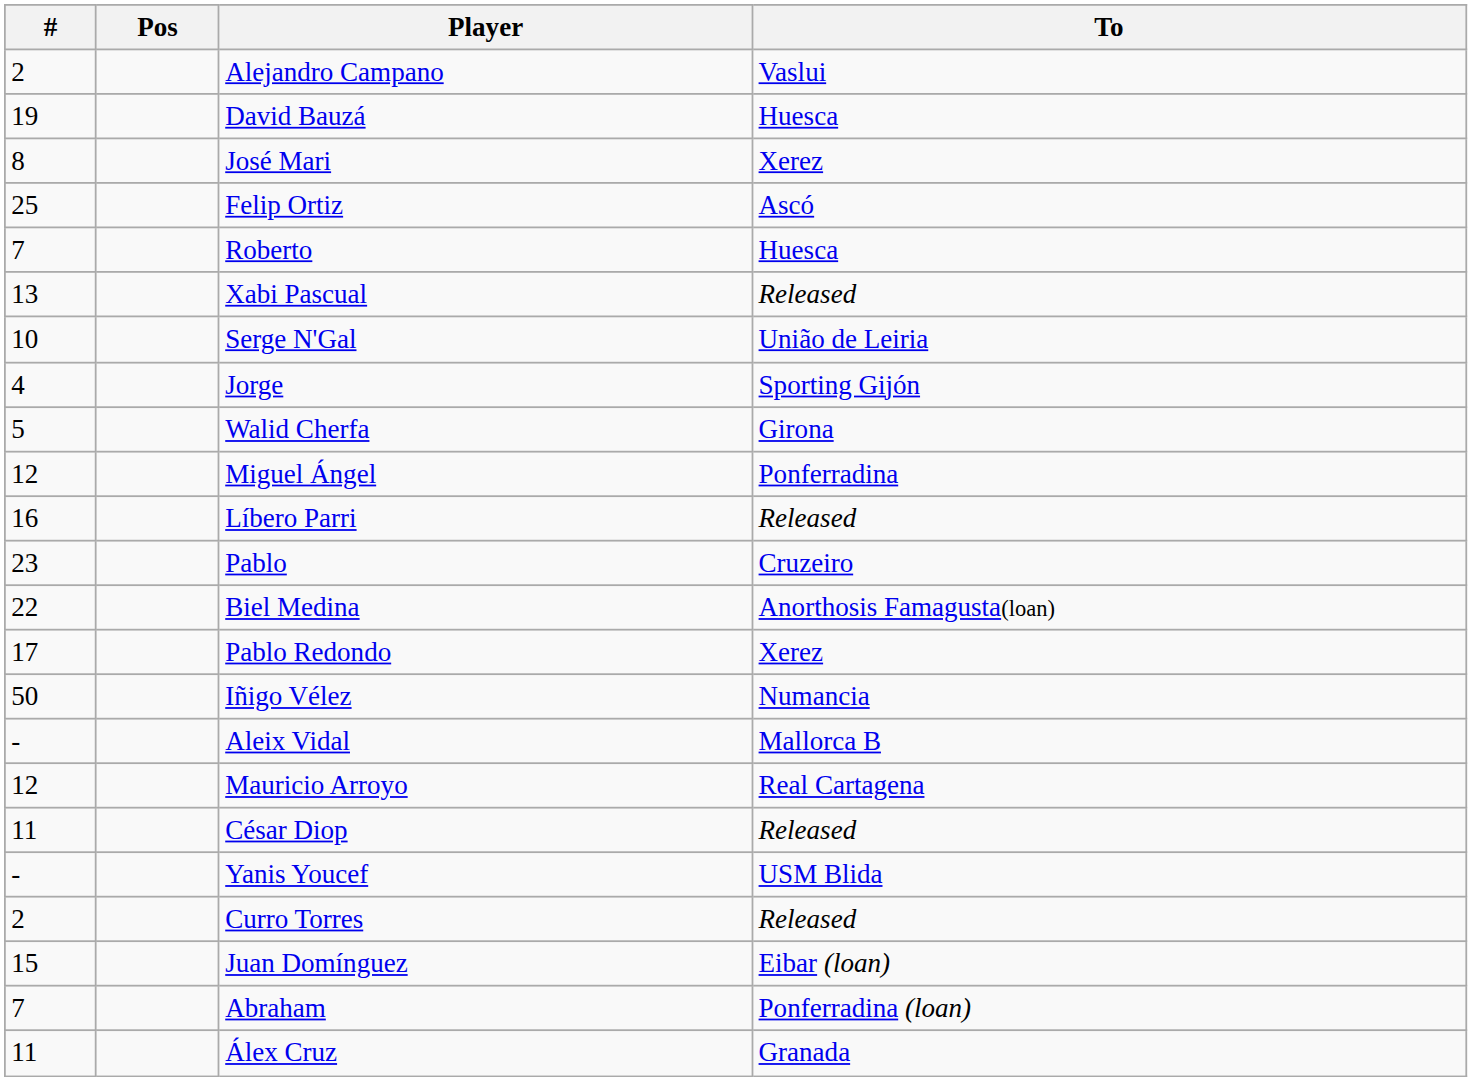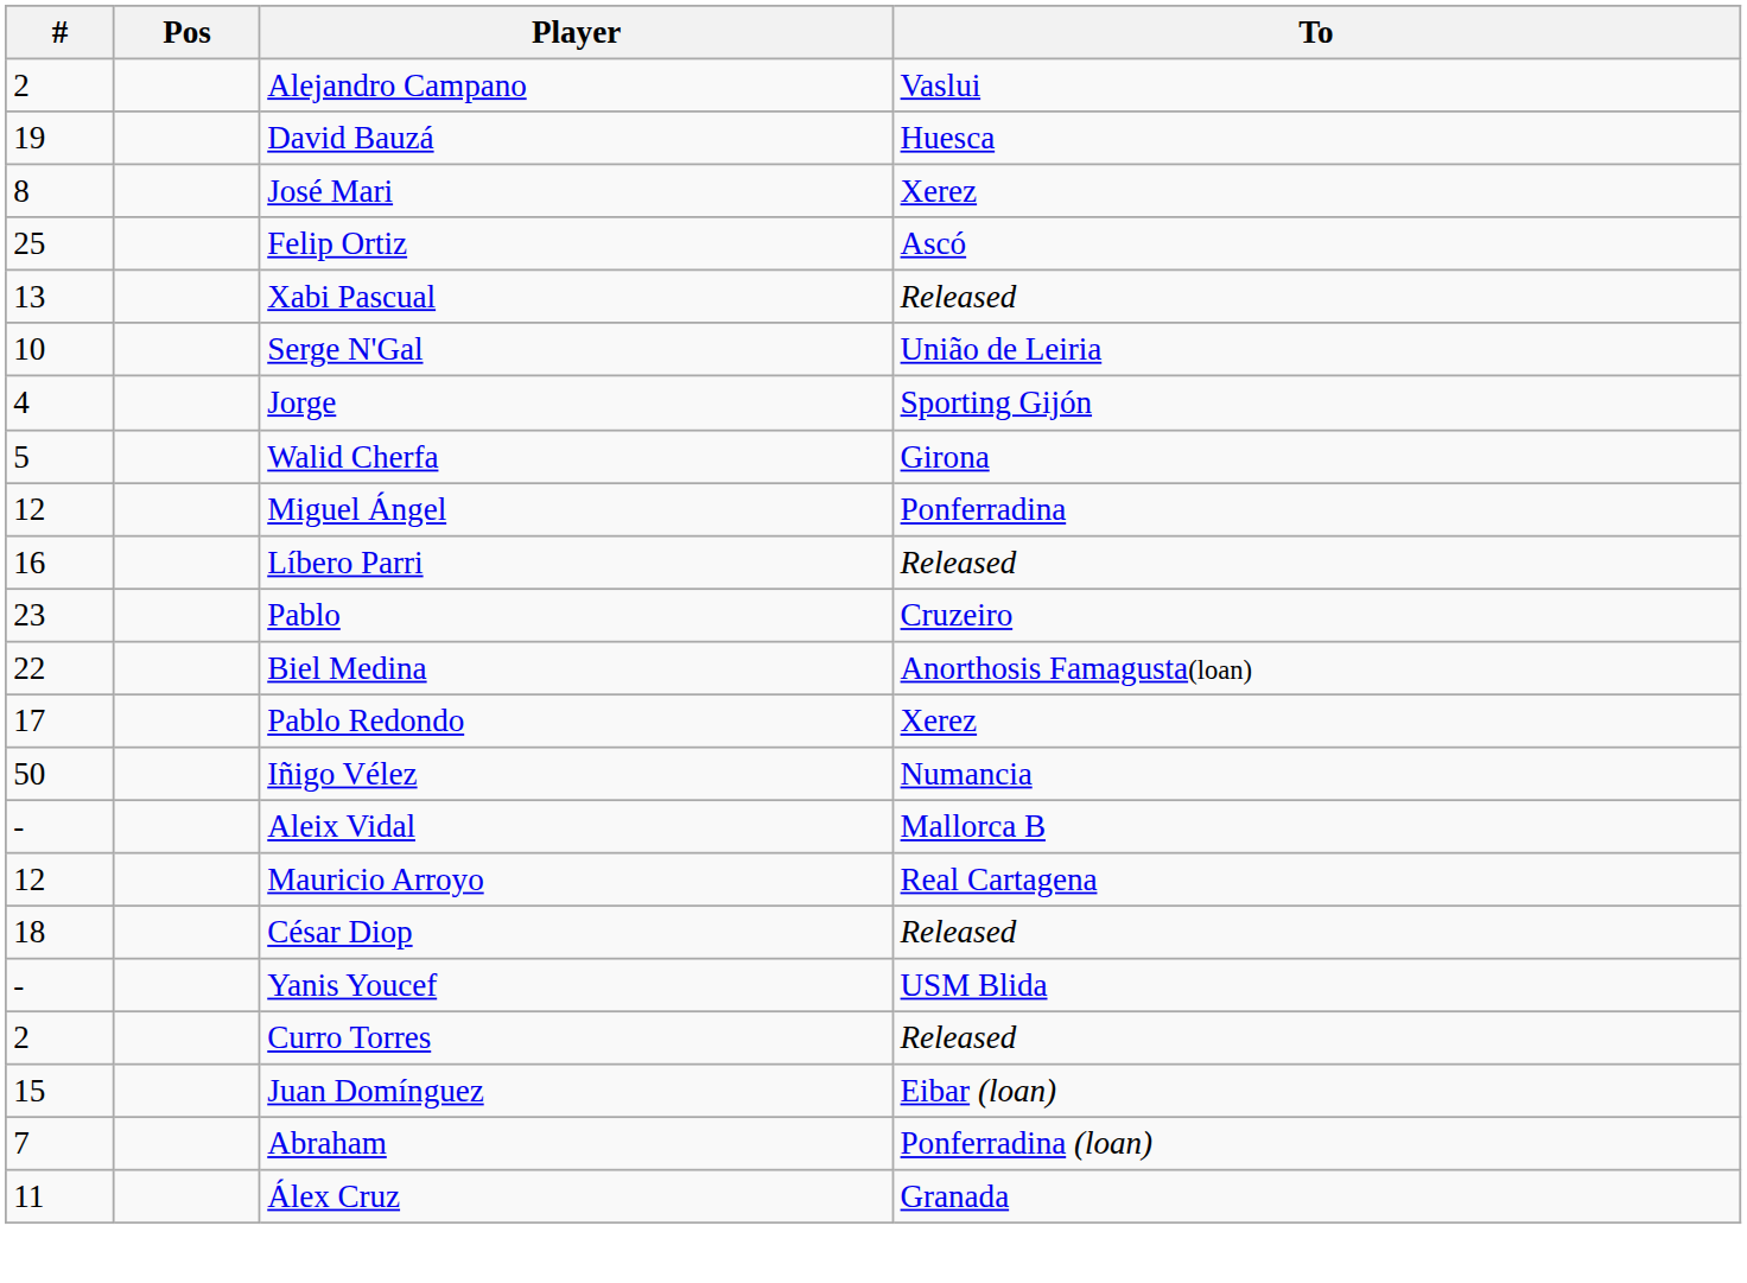 <table class="wikitable" style="width:65%; text-align:center; font-size:95%; text-align:left;">
 <tr>
 <th>#</th>
 <th>Pos</th>
 <th>Player</th>
 <th>To</th>
 </tr>
 <tr>
 <td>2</td>
 <td></td>
 <td> <a href='#'>Alejandro Campano</a></td>
 <td> <a href='#'>Vaslui</a></td>
 </tr>
 <tr>
 <td>19</td>
 <td></td>
 <td> <a href='#'>David Bauzá</a></td>
 <td> <a href='#'>Huesca</a></td>
 </tr>
 <tr>
 <td>8</td>
 <td></td>
 <td> <a href='#'>José Mari</a></td>
 <td> <a href='#'>Xerez</a></td>
 </tr>
 <tr>
 <td>25</td>
 <td></td>
 <td> <a href='#'>Felip Ortiz</a></td>
 <td> <a href='#'>Ascó</a></td>
-</tr>
-<tr>
-<td>7</td>
-<td></td>
-<td> <a href='#'>Roberto</a></td>
-<td> <a href='#'>Huesca</a></td>
 </tr>
 <tr>
 <td>13</td>
 <td></td>
 <td> <a href='#'>Xabi Pascual</a></td>
 <td> <em>Released</em></td>
 </tr>
 <tr>
 <td>10</td>
 <td></td>
 <td> <a href='#'>Serge N'Gal</a></td>
 <td> <a href='#'>União de Leiria</a></td>
 </tr>
 <tr>
 <td>4</td>
 <td></td>
 <td> <a href='#'>Jorge</a></td>
 <td> <a href='#'>Sporting Gijón</a></td>
 </tr>
 <tr>
 <td>5</td>
 <td></td>
 <td> <a href='#'>Walid Cherfa</a></td>
 <td> <a href='#'>Girona</a></td>
 </tr>
 <tr>
 <td>12</td>
 <td></td>
 <td> <a href='#'>Miguel Ángel</a></td>
 <td> <a href='#'>Ponferradina</a></td>
 </tr>
 <tr>
 <td>16</td>
 <td></td>
 <td> <a href='#'>Líbero Parri</a></td>
 <td> <em>Released</em></td>
 </tr>
 <tr>
 <td>23</td>
 <td></td>
 <td> <a href='#'>Pablo</a></td>
 <td> <a href='#'>Cruzeiro</a></td>
 </tr>
 <tr>
 <td>22</td>
 <td></td>
 <td> <a href='#'>Biel Medina</a></td>
 <td> <a href='#'>Anorthosis Famagusta</a><small>(loan)</small></td>
 </tr>
 <tr>
 <td>17</td>
 <td></td>
 <td> <a href='#'>Pablo Redondo</a></td>
 <td> <a href='#'>Xerez</a></td>
 </tr>
 <tr>
 <td>50</td>
 <td></td>
 <td> <a href='#'>Iñigo Vélez</a></td>
 <td> <a href='#'>Numancia</a></td>
 </tr>
 <tr>
 <td>-</td>
 <td></td>
 <td> <a href='#'>Aleix Vidal</a></td>
 <td> <a href='#'>Mallorca B</a></td>
 </tr>
 <tr>
 <td>12</td>
 <td></td>
 <td> <a href='#'>Mauricio Arroyo</a></td>
 <td> <a href='#'>Real Cartagena</a></td>
 </tr>
 <tr>
-<td>11</td>
+<td>18</td>
 <td></td>
 <td> <a href='#'>César Diop</a></td>
 <td> <em>Released</em></td>
 </tr>
 <tr>
 <td>-</td>
 <td></td>
 <td> <a href='#'>Yanis Youcef</a></td>
 <td> <a href='#'>USM Blida</a></td>
 </tr>
 <tr>
 <td>2</td>
 <td></td>
 <td> <a href='#'>Curro Torres</a></td>
 <td> <em>Released</em></td>
 </tr>
 <tr>
 <td>15</td>
 <td></td>
 <td> <a href='#'>Juan Domínguez</a></td>
 <td> <a href='#'>Eibar</a> <em>(loan)</em></td>
 </tr>
 <tr>
 <td>7</td>
 <td></td>
 <td> <a href='#'>Abraham</a></td>
 <td> <a href='#'>Ponferradina</a> <em>(loan)</em></td>
 </tr>
 <tr>
 <td>11</td>
 <td></td>
 <td> <a href='#'>Álex Cruz</a></td>
 <td> <a href='#'>Granada</a></td>
 </tr>
 </table>
